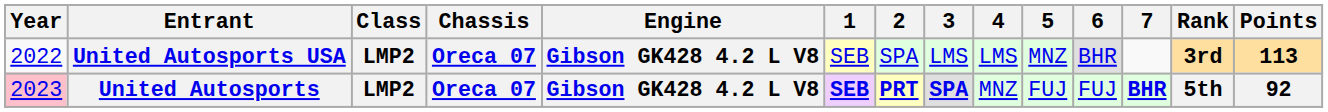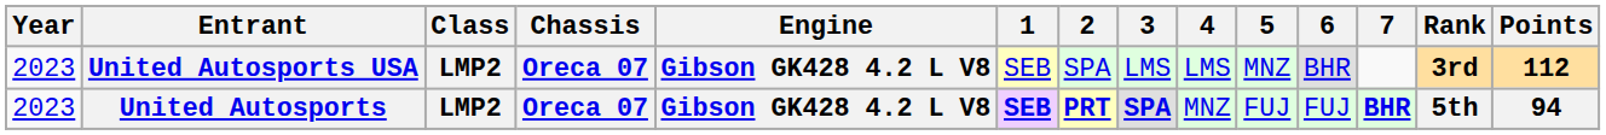 <table class="wikitable" style="text-align:center; font-size:85%">
 <tr>
 <th>Year</th>
 <th>Entrant</th>
 <th>Class</th>
 <th>Chassis</th>
 <th>Engine</th>
 <th>1</th>
 <th>2</th>
 <th>3</th>
 <th>4</th>
 <th>5</th>
 <th>6</th>
 <th>7</th>
 <th>Rank</th>
 <th>Points</th>
 </tr>
 <tr>
-<td><a href='#'>2022</a></td>
+<td><a href='#'>2023</a></td>
 <th nowrap><a href='#'>United Autosports USA</a></th>
 <th>LMP2</th>
 <th nowrap><a href='#'>Oreca 07</a></th>
 <th nowrap><a href='#'>Gibson</a> GK428 4.2 L V8</th>
 <td style="background:#FFFFBF;"><a href='#'>SEB</a><br></td>
 <td style="background:#DFFFDF;"><a href='#'>SPA</a><br></td>
 <td style="background:#DFFFDF;"><a href='#'>LMS</a><br></td>
 <td style="background:#DFFFDF;"><a href='#'>LMS</a><br></td>
 <td style="background:#DFFFDF;"><a href='#'>MNZ</a><br></td>
 <td style="background:#DFDFDF;"><a href='#'>BHR</a><br></td>
 <td></td>
 <th style="background:#FFDF9F;">3rd</th>
-<th style="background:#FFDF9F;">113</th>
+<th style="background:#FFDF9F;">112</th>
 </tr>
 <tr>
-<td style="background: pink;"><a href='#'>2023</a></td>
+<td><a href='#'>2023</a></td>
 <th nowrap><a href='#'>United Autosports</a></th>
 <th>LMP2</th>
 <th nowrap><a href='#'>Oreca 07</a></th>
 <th nowrap><a href='#'>Gibson</a> GK428 4.2 L V8</th>
 <td style="background:#EFCFFF;"><strong><a href='#'>SEB</a></strong><br></td>
 <td style="background:#FFFFBF;"><strong><a href='#'>PRT</a><br></strong></td>
 <td style="background:#DFDFDF;"><strong><a href='#'>SPA</a><br></strong></td>
 <td style="background:#DFFFDF;"><a href='#'>MNZ</a><br></td>
 <td style="background:#DFFFDF;"><a href='#'>FUJ</a><br></td>
 <td style="background:#DFFFDF;"><a href='#'>FUJ</a><br></td>
 <td style="background:#DFFFDF;"><strong><a href='#'>BHR</a></strong><br></td>
 <th>5th</th>
-<th>92</th>
+<th>94</th>
 </tr>
 </table>
